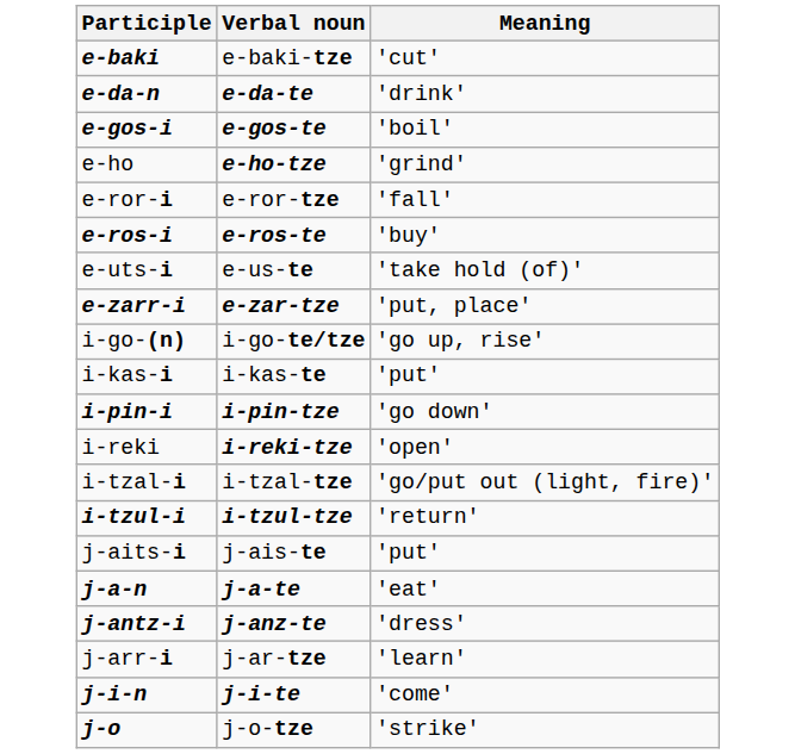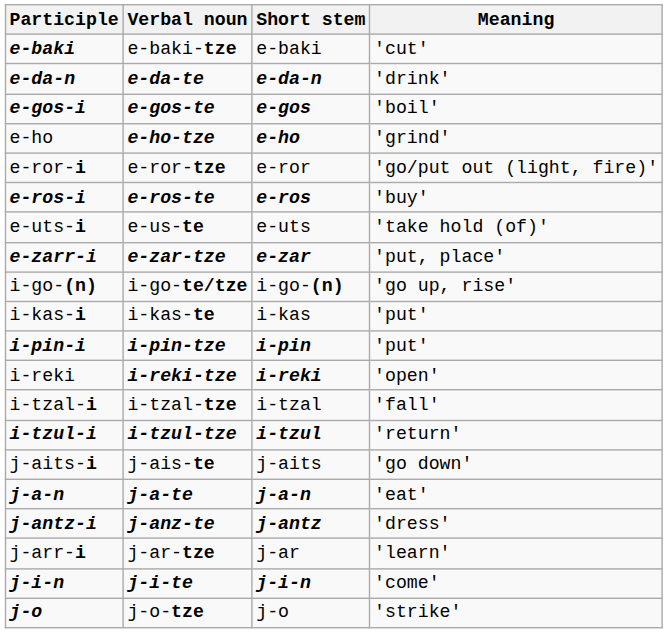 <table class="wikitable" style="margin: 1em auto 1em auto">
 <tr>
 <th align="center">Participle</th>
 <th align="center">Verbal noun</th>
+<th align="center">Short stem</th>
 <th align="center">Meaning</th>
 </tr>
 <tr>
 <td><strong><em>e<strong>-baki<em></td>
 <td></em></strong>e</strong>-baki-<strong>tze<strong><em></td>
+<td></em></strong>e</strong>-baki</em></td>
 <td>'cut'</td>
 </tr>
 <tr>
 <td><strong><em>e<strong>-da-</strong>n</em></strong></td>
 <td><strong><em>e<strong>-da-</strong>te</em></strong></td>
+<td><strong><em>e<strong>-da-</strong>n</em></strong></td>
 <td>'drink'</td>
 </tr>
 <tr>
 <td><strong><em>e<strong>-gos-</strong>i</em></strong></td>
 <td><strong><em>e<strong>-gos-</strong>te</em></strong></td>
+<td><strong><em>e<strong>-gos<em></td>
 <td>'boil'</td>
 </tr>
 <tr>
 <td></em></strong>e</strong>-ho</em></td>
 <td><strong><em>e<strong>-ho-</strong>tze</em></strong></td>
+<td><strong><em>e<strong>-ho<em></td>
 <td>'grind'</td>
 </tr>
 <tr>
 <td></em></strong>e</strong>-ror-<strong>i<strong><em></td>
 <td></em></strong>e</strong>-ror-<strong>tze<strong><em></td>
-<td>'fall'</td>
+<td></em></strong>e</strong>-ror</em></td>
+<td>'go/put out (light, fire)'</td>
 </tr>
 <tr>
 <td><strong><em>e<strong>-ros-</strong>i</em></strong></td>
 <td><strong><em>e<strong>-ros-</strong>te</em></strong></td>
+<td><strong><em>e<strong>-ros<em></td>
 <td>'buy'</td>
 </tr>
 <tr>
 <td></em></strong>e</strong>-uts-<strong>i<strong><em></td>
 <td></em></strong>e</strong>-us-<strong>te<strong><em></td>
+<td></em></strong>e</strong>-uts</em></td>
 <td>'take hold (of)'</td>
 </tr>
 <tr>
 <td><strong><em>e<strong>-zarr-</strong>i</em></strong></td>
 <td><strong><em>e<strong>-zar-</strong>tze</em></strong></td>
+<td><strong><em>e<strong>-zar<em></td>
 <td>'put, place'</td>
 </tr>
 <tr>
 <td></em></strong>i</strong>-go-<strong>(n)<strong><em></td>
 <td></em></strong>i</strong>-go-<strong>te/tze<strong><em></td>
+<td></em></strong>i</strong>-go-<strong>(n)<strong><em></td>
 <td>'go up, rise'</td>
 </tr>
 <tr>
 <td></em></strong>i</strong>-kas-<strong>i<strong><em></td>
 <td></em></strong>i</strong>-kas-<strong>te<strong><em></td>
+<td></em></strong>i</strong>-kas</em></td>
 <td>'put'</td>
 </tr>
 <tr>
 <td><strong><em>i<strong>-pin-</strong>i</em></strong></td>
 <td><strong><em>i<strong>-pin-</strong>tze</em></strong></td>
-<td>'go down'</td>
+<td><strong><em>i<strong>-pin<em></td>
+<td>'put'</td>
 </tr>
 <tr>
 <td></em></strong>i</strong>-reki</em></td>
 <td><strong><em>i<strong>-reki-</strong>tze</em></strong></td>
+<td><strong><em>i<strong>-reki<em></td>
 <td>'open'</td>
 </tr>
 <tr>
 <td></em></strong>i</strong>-tzal-<strong>i<strong><em></td>
 <td></em></strong>i</strong>-tzal-<strong>tze<strong><em></td>
-<td>'go/put out (light, fire)'</td>
+<td></em></strong>i</strong>-tzal</em></td>
+<td>'fall'</td>
 </tr>
 <tr>
 <td><strong><em>i<strong>-tzul-</strong>i</em></strong></td>
 <td><strong><em>i<strong>-tzul-</strong>tze</em></strong></td>
+<td><strong><em>i<strong>-tzul<em></td>
 <td>'return'</td>
 </tr>
 <tr>
 <td></em></strong>j</strong>-aits-<strong>i<strong><em></td>
 <td></em></strong>j</strong>-ais-<strong>te<strong><em></td>
-<td>'put'</td>
+<td></em></strong>j</strong>-aits</em></td>
+<td>'go down'</td>
 </tr>
 <tr>
 <td><strong><em>j<strong>-a-</strong>n</em></strong></td>
 <td><strong><em>j<strong>-a-</strong>te</em></strong></td>
+<td><strong><em>j<strong>-a-</strong>n</em></strong></td>
 <td>'eat'</td>
 </tr>
 <tr>
 <td><strong><em>j<strong>-antz-</strong>i</em></strong></td>
 <td><strong><em>j<strong>-anz-</strong>te</em></strong></td>
+<td><strong><em>j<strong>-antz<em></td>
 <td>'dress'</td>
 </tr>
 <tr>
 <td></em></strong>j</strong>-arr-<strong>i<strong><em></td>
 <td></em></strong>j</strong>-ar-<strong>tze<strong><em></td>
+<td></em></strong>j</strong>-ar</em></td>
 <td>'learn'</td>
 </tr>
 <tr>
 <td><strong><em>j<strong>-i-</strong>n</em></strong></td>
 <td><strong><em>j<strong>-i-</strong>te</em></strong></td>
+<td><strong><em>j<strong>-i-</strong>n</em></strong></td>
 <td>'come'</td>
 </tr>
 <tr>
 <td><strong><em>j<strong>-o<em></td>
 <td></em></strong>j</strong>-o-<strong>tze<strong><em></td>
+<td></em></strong>j</strong>-o</em></td>
 <td>'strike'</td>
 </tr>
 </table>
